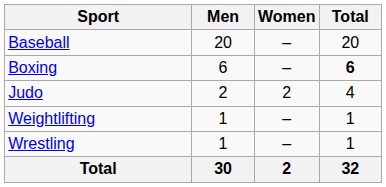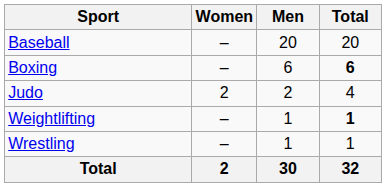 <table class="wikitable sortable" style="text-align:center;">
 <tr>
 <th width=180>Sport</th>
+<th width=55>Women</th>
 <th width=55>Men</th>
-<th width=55>Women</th>
 <th width=55>Total</th>
 </tr>
 <tr>
 <td align=left><a href='#'>Baseball</a></td>
+<td>–</td>
 <td>20</td>
-<td>–</td>
 <td>20</td>
 </tr>
 <tr>
 <td align=left><a href='#'>Boxing</a></td>
+<td>–</td>
 <td>6</td>
-<td>–</td>
 <td><strong>6</strong></td>
 </tr>
 <tr>
 <td align=left><a href='#'>Judo</a></td>
 <td>2</td>
 <td>2</td>
 <td>4</td>
 </tr>
 <tr>
 <td align=left><a href='#'>Weightlifting</a></td>
-<td>1</td>
 <td>–</td>
 <td>1</td>
+<td><strong>1</strong></td>
 </tr>
 <tr>
 <td align=left><a href='#'>Wrestling</a></td>
+<td>–</td>
 <td>1</td>
-<td>–</td>
 <td>1</td>
 </tr>
 <tr>
 <th>Total</th>
+<th>2</th>
 <th>30</th>
-<th>2</th>
 <th>32</th>
 </tr>
 </table>
